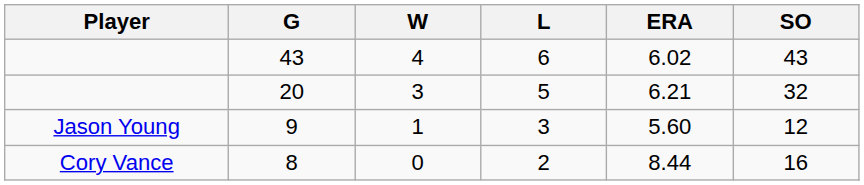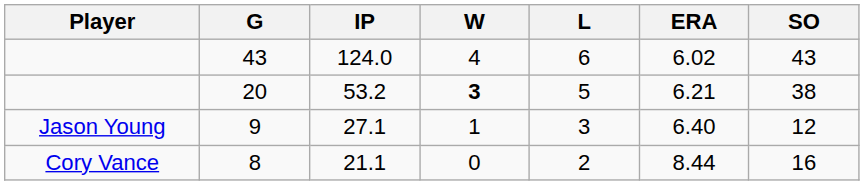 <table class="wikitable sortable">
 <tr>
 <th bgcolor="#DDDDFF" width="16%">Player</th>
 <th bgcolor="#DDDDFF" width="9%">G</th>
+<th bgcolor="#DDDDFF" width="9%">IP</th>
 <th bgcolor="#DDDDFF" width="9%">W</th>
 <th bgcolor="#DDDDFF" width="9%">L</th>
 <th bgcolor="#DDDDFF" width="9%">ERA</th>
 <th bgcolor="#DDDDFF" width="9%">SO</th>
 </tr>
 <tr align="center">
 <td></td>
 <td>43</td>
+<td>124.0</td>
 <td>4</td>
 <td>6</td>
 <td>6.02</td>
 <td>43</td>
 </tr>
 <tr align="center">
 <td></td>
 <td>20</td>
-<td>3</td>
+<td>53.2</td>
+<td><strong>3</strong></td>
 <td>5</td>
 <td>6.21</td>
-<td>32</td>
+<td>38</td>
 </tr>
 <tr align="center">
 <td><a href='#'>Jason Young</a></td>
 <td>9</td>
+<td>27.1</td>
 <td>1</td>
 <td>3</td>
-<td>5.60</td>
+<td>6.40</td>
 <td>12</td>
 </tr>
 <tr align="center">
 <td><a href='#'>Cory Vance</a></td>
 <td>8</td>
+<td>21.1</td>
 <td>0</td>
 <td>2</td>
 <td>8.44</td>
 <td>16</td>
 </tr>
 </table>
